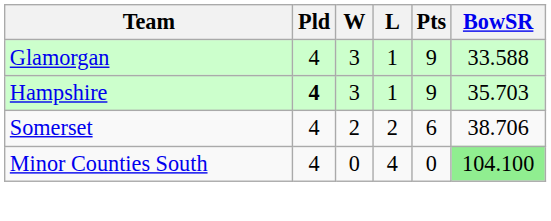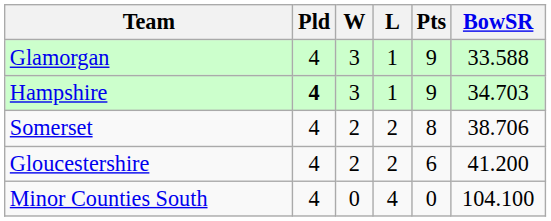 <table class="wikitable" style="text-align: center;">
 <tr>
 <th width=200>Team</th>
 <th width=20>Pld</th>
 <th width=20>W</th>
 <th width=20>L</th>
 <th width=20>Pts</th>
 <th width=60><a href='#'>BowSR</a></th>
 </tr>
 <tr bgcolor="#ccffcc">
 <td align=left><a href='#'>Glamorgan</a></td>
 <td>4</td>
 <td>3</td>
 <td>1</td>
 <td>9</td>
 <td>33.588</td>
 </tr>
 <tr bgcolor="#ccffcc">
 <td align=left><a href='#'>Hampshire</a></td>
 <td><strong>4</strong></td>
 <td>3</td>
 <td>1</td>
 <td>9</td>
-<td>35.703</td>
+<td>34.703</td>
 </tr>
 <tr>
 <td align=left><a href='#'>Somerset</a></td>
 <td>4</td>
 <td>2</td>
 <td>2</td>
+<td>8</td>
+<td>38.706</td>
+</tr>
+<tr>
+<td align=left><a href='#'>Gloucestershire</a></td>
+<td>4</td>
+<td>2</td>
+<td>2</td>
 <td>6</td>
-<td>38.706</td>
+<td>41.200</td>
 </tr>
 <tr>
 <td align=left><a href='#'>Minor Counties South</a></td>
 <td>4</td>
 <td>0</td>
 <td>4</td>
 <td>0</td>
-<td style="background: lightgreen;">104.100</td>
+<td>104.100</td>
 </tr>
 </table>
